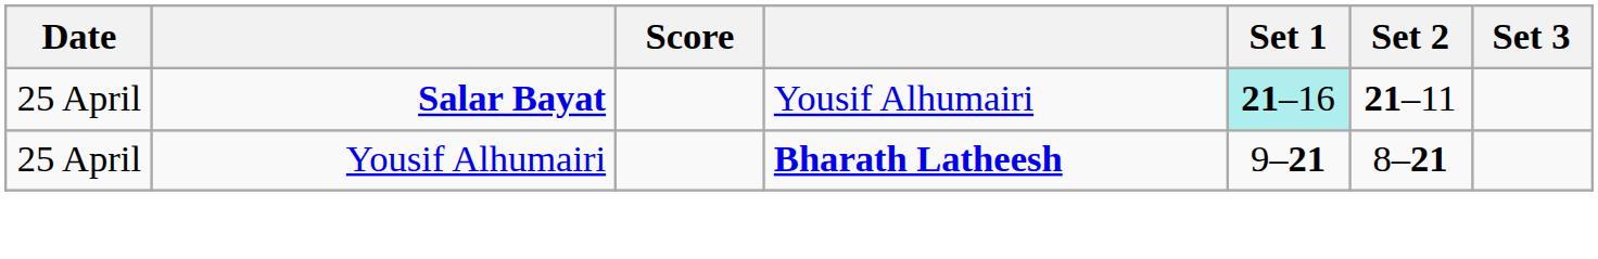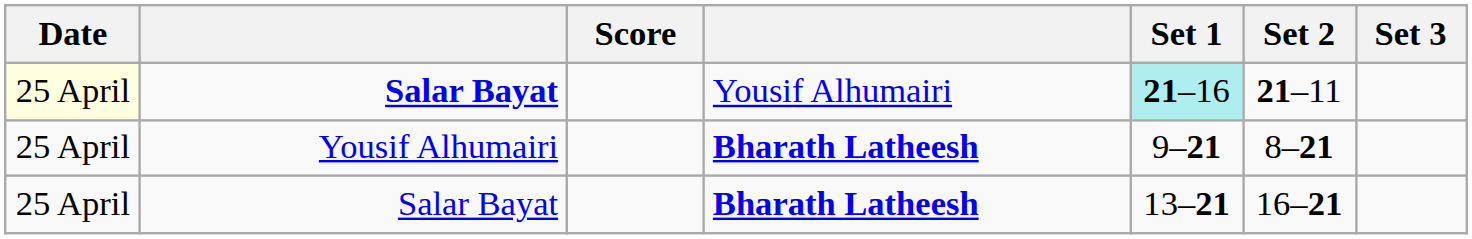 <table class="wikitable" style="text-align: center; font-size:90%">
 <tr>
 <th width="60">Date</th>
 <th align="right" width="230"></th>
 <th width="60">Score</th>
 <th align="left" width="230"></th>
 <th width="50">Set 1</th>
 <th width="50">Set 2</th>
 <th width="50">Set 3</th>
 </tr>
 <tr>
-<td>25 April<br></td>
+<td style="background: lightyellow;">25 April<br></td>
 <td align="right"><strong><a href='#'>Salar Bayat</a> </strong></td>
 <td align="center"></td>
 <td align="left"> <a href='#'>Yousif Alhumairi</a></td>
 <td style="background: paleturquoise;"><strong>21</strong>–16</td>
 <td><strong>21</strong>–11</td>
 <td></td>
 </tr>
 <tr>
 <td>25 April<br></td>
 <td align="right"><a href='#'>Yousif Alhumairi</a> </td>
 <td align="center"></td>
 <td align="left"><strong> <a href='#'>Bharath Latheesh</a></strong></td>
 <td>9–<strong>21</strong></td>
 <td>8–<strong>21</strong></td>
 <td></td>
 </tr>
+<tr>
+<td>25 April<br></td>
+<td align="right"><a href='#'>Salar Bayat</a> </td>
+<td align="center"></td>
+<td align="left"><strong> <a href='#'>Bharath Latheesh</a></strong></td>
+<td>13–<strong>21</strong></td>
+<td>16–<strong>21</strong></td>
+<td></td>
+</tr>
 </table>
